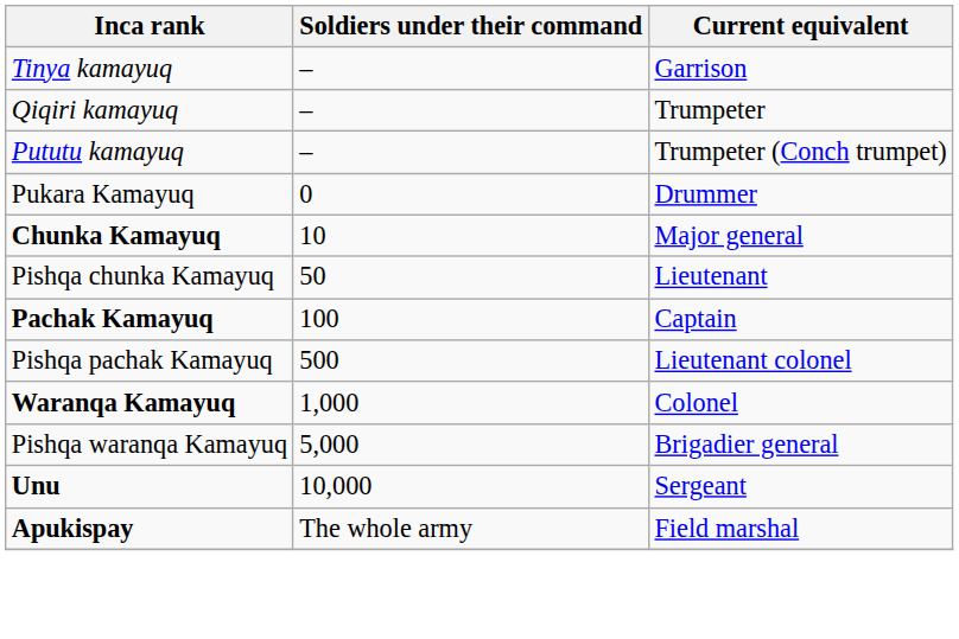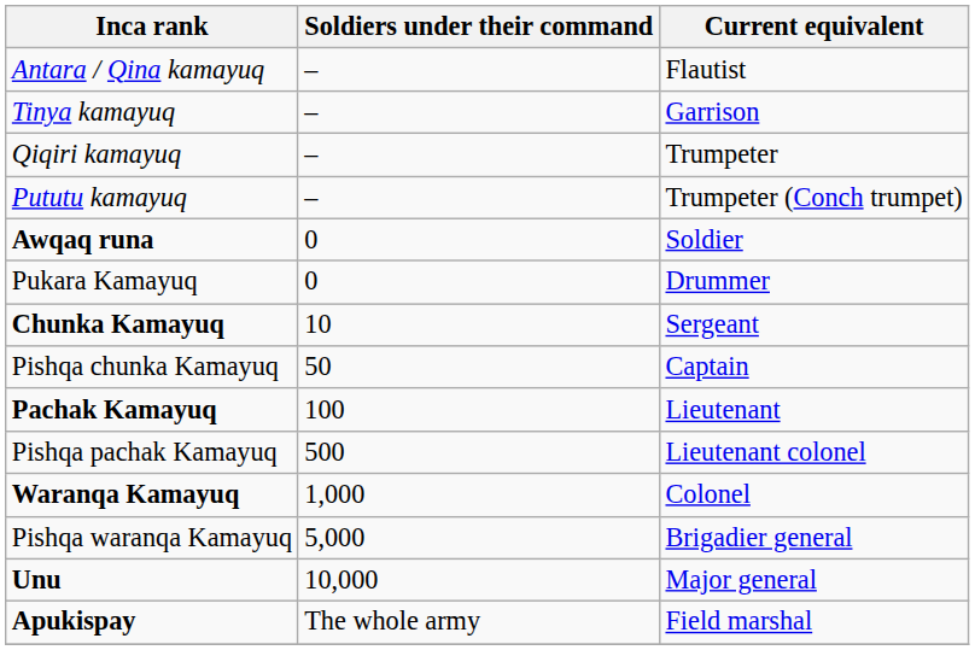 <table class="wikitable" border="10">
 <tr>
 <th><strong>Inca rank</strong></th>
 <th><strong>Soldiers under their command</strong></th>
 <th><strong>Current equivalent</strong></th>
+</tr>
+<tr>
+<td><em><a href='#'>Antara</a> / <a href='#'>Qina</a> kamayuq</em></td>
+<td>–</td>
+<td>Flautist</td>
 </tr>
 <tr>
 <td><em><a href='#'>Tinya</a> kamayuq</em></td>
 <td>–</td>
 <td><a href='#'>Garrison</a></td>
 </tr>
 <tr>
 <td><em>Qiqiri kamayuq</em></td>
 <td>–</td>
 <td>Trumpeter</td>
 </tr>
 <tr>
 <td><em><a href='#'>Pututu</a> kamayuq</em></td>
 <td>–</td>
 <td>Trumpeter (<a href='#'>Conch</a> trumpet)</td>
 </tr>
 <tr>
+<td><strong>Awqaq runa</strong></td>
+<td>0</td>
+<td><a href='#'>Soldier</a></td>
+</tr>
+<tr>
 <td>Pukara Kamayuq</td>
 <td>0</td>
 <td><a href='#'>Drummer</a></td>
 </tr>
 <tr>
 <td><strong>Chunka Kamayuq</strong></td>
 <td>10</td>
-<td><a href='#'>Major general</a></td>
+<td><a href='#'>Sergeant</a></td>
 </tr>
 <tr>
 <td>Pishqa chunka Kamayuq</td>
 <td>50</td>
-<td><a href='#'>Lieutenant</a></td>
+<td><a href='#'>Captain</a></td>
 </tr>
 <tr>
 <td><strong>Pachak Kamayuq</strong></td>
 <td>100</td>
-<td><a href='#'>Captain</a></td>
+<td><a href='#'>Lieutenant</a></td>
 </tr>
 <tr>
 <td>Pishqa pachak Kamayuq</td>
 <td>500</td>
 <td><a href='#'>Lieutenant colonel</a></td>
 </tr>
 <tr>
 <td><strong>Waranqa Kamayuq</strong></td>
 <td>1,000</td>
 <td><a href='#'>Colonel</a></td>
 </tr>
 <tr>
 <td>Pishqa waranqa Kamayuq</td>
 <td>5,000</td>
 <td><a href='#'>Brigadier general</a></td>
 </tr>
 <tr>
 <td><strong>Unu</strong></td>
 <td>10,000</td>
-<td><a href='#'>Sergeant</a></td>
+<td><a href='#'>Major general</a></td>
 </tr>
 <tr>
 <td><strong>Apukispay</strong></td>
 <td>The whole army</td>
 <td><a href='#'>Field marshal</a></td>
 </tr>
 <tr>
 </tr>
 </table>
